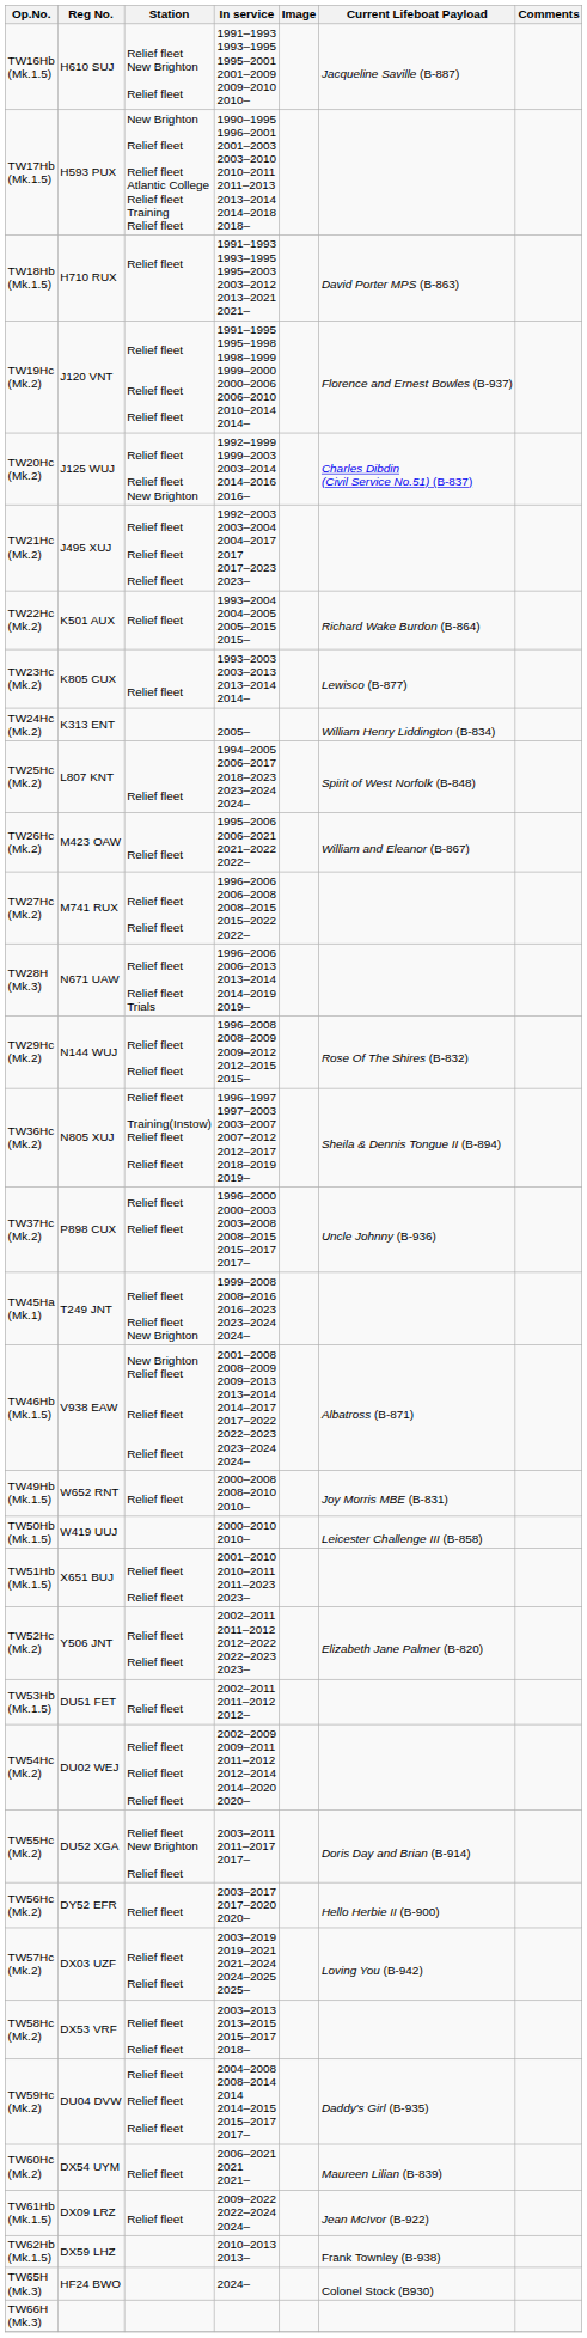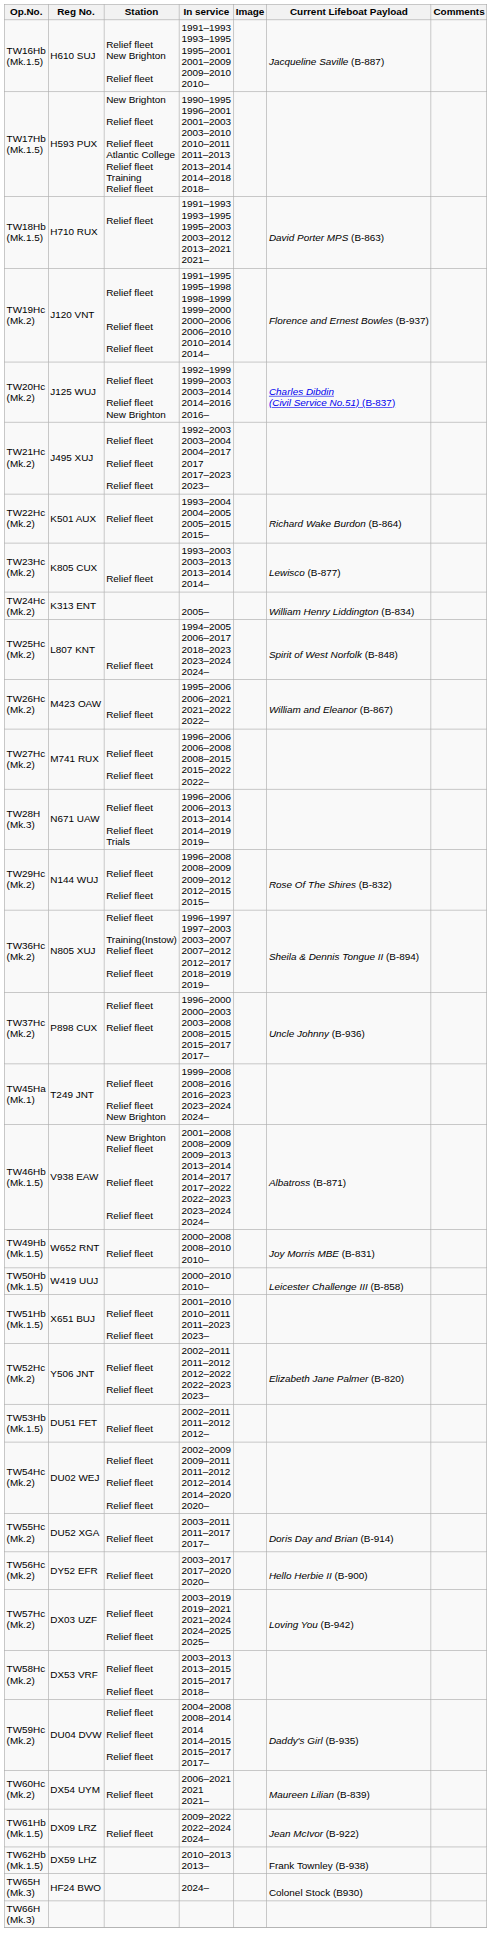 <table class="wikitable">
 <tr>
 <th>Op.No.</th>
 <th>Reg No.</th>
 <th>Station</th>
 <th>In service</th>
 <th>Image</th>
 <th>Current Lifeboat Payload</th>
 <th>Comments</th>
 </tr>
 <tr>
 <td>TW16Hb<br>(Mk.1.5)</td>
 <td>H610 SUJ</td>
 <td><br>Relief fleet<br>New Brighton<br><br>Relief fleet<br></td>
 <td>1991–1993<br>1993–1995<br>1995–2001<br>2001–2009<br>2009–2010<br>2010–</td>
 <td></td>
 <td><br><em>Jacqueline Saville</em> (B-887)</td>
 <td></td>
 </tr>
 <tr>
 <td>TW17Hb<br>(Mk.1.5)</td>
 <td>H593 PUX</td>
 <td>New Brighton<br><br>Relief fleet<br><br>Relief fleet<br>Atlantic College<br>Relief fleet<br>Training<br>Relief fleet</td>
 <td>1990–1995<br>1996–2001<br>2001–2003<br>2003–2010<br>2010–2011<br>2011–2013<br>2013–2014<br>2014–2018<br>2018–</td>
 <td></td>
 <td></td>
 <td></td>
 </tr>
 <tr>
 <td>TW18Hb<br>(Mk.1.5)</td>
 <td>H710 RUX</td>
 <td><br>Relief fleet<br><br><br><br></td>
 <td>1991–1993<br>1993–1995<br>1995–2003<br>2003–2012<br>2013–2021<br>2021–</td>
 <td></td>
 <td><br><em>David Porter MPS</em> (B-863)</td>
 <td></td>
 </tr>
 <tr>
 <td>TW19Hc<br>(Mk.2)</td>
 <td>J120 VNT</td>
 <td><br>Relief fleet<br><br><br>Relief fleet<br><br>Relief fleet<br></td>
 <td>1991–1995<br>1995–1998<br>1998–1999<br>1999–2000<br>2000–2006<br>2006–2010<br>2010–2014<br>2014–</td>
 <td></td>
 <td><br><em>Florence and Ernest Bowles</em> (B-937)</td>
 <td></td>
 </tr>
 <tr>
 <td>TW20Hc<br>(Mk.2)</td>
 <td>J125 WUJ</td>
 <td><br>Relief fleet<br><br>Relief fleet<br>New Brighton</td>
 <td>1992–1999<br>1999–2003<br>2003–2014<br>2014–2016<br>2016–</td>
 <td></td>
 <td><br><a href='#'><em>Charles Dibdin<br>(Civil Service No.51)</em> (B-837)</a></td>
 <td></td>
 </tr>
 <tr>
 <td>TW21Hc<br>(Mk.2)</td>
 <td>J495 XUJ</td>
 <td><br>Relief fleet<br><br>Relief fleet<br><br>Relief fleet</td>
 <td>1992–2003<br>2003–2004<br>2004–2017<br>2017<br>2017–2023<br>2023–</td>
 <td></td>
 <td></td>
 <td></td>
 </tr>
 <tr>
 <td>TW22Hc<br>(Mk.2)</td>
 <td>K501 AUX</td>
 <td><br>Relief fleet<br><br></td>
 <td>1993–2004<br>2004–2005<br>2005–2015<br>2015–</td>
 <td></td>
 <td><br><em>Richard Wake Burdon</em> (B-864)</td>
 <td></td>
 </tr>
 <tr>
 <td>TW23Hc<br>(Mk.2)</td>
 <td>K805 CUX</td>
 <td><br><br>Relief fleet<br></td>
 <td>1993–2003<br>2003–2013<br>2013–2014<br>2014–</td>
 <td></td>
 <td><br><em>Lewisco</em> (B-877)</td>
 <td></td>
 </tr>
 <tr>
 <td>TW24Hc<br>(Mk.2)</td>
 <td>K313 ENT<br></td>
 <td><br></td>
 <td><br>2005–</td>
 <td></td>
 <td><br><em>William Henry Liddington</em> (B-834)</td>
 <td></td>
 </tr>
 <tr>
 <td>TW25Hc<br>(Mk.2)</td>
 <td>L807 KNT</td>
 <td><br><br><br>Relief fleet<br></td>
 <td>1994–2005<br>2006–2017<br>2018–2023<br>2023–2024<br>2024–</td>
 <td></td>
 <td><br><em>Spirit of West Norfolk</em> (B-848)</td>
 <td></td>
 </tr>
 <tr>
 <td>TW26Hc<br>(Mk.2)</td>
 <td>M423 OAW</td>
 <td><br><br>Relief fleet<br></td>
 <td>1995–2006<br>2006–2021<br>2021–2022<br>2022–</td>
 <td></td>
 <td><br><em>William and Eleanor</em> (B-867)</td>
 <td></td>
 </tr>
 <tr>
 <td>TW27Hc<br>(Mk.2)</td>
 <td>M741 RUX</td>
 <td><br>Relief fleet<br><br>Relief fleet<br></td>
 <td>1996–2006<br>2006–2008<br>2008–2015<br>2015–2022<br>2022–</td>
 <td></td>
 <td><br></td>
 <td></td>
 </tr>
 <tr>
 <td>TW28H<br>(Mk.3)</td>
 <td>N671 UAW</td>
 <td><br>Relief fleet<br><br>Relief fleet<br>Trials</td>
 <td>1996–2006<br>2006–2013<br>2013–2014<br>2014–2019<br>2019–</td>
 <td></td>
 <td></td>
 <td></td>
 </tr>
 <tr>
 <td>TW29Hc<br>(Mk.2)</td>
 <td>N144 WUJ</td>
 <td><br>Relief fleet<br><br>Relief fleet<br></td>
 <td>1996–2008<br>2008–2009<br>2009–2012<br>2012–2015<br>2015–</td>
 <td></td>
 <td><br><em>Rose Of The Shires</em> (B-832)</td>
 <td></td>
 </tr>
 <tr>
 <td>TW36Hc<br>(Mk.2)</td>
 <td>N805 XUJ</td>
 <td>Relief fleet<br><br>Training(Instow)<br>Relief fleet<br><br>Relief fleet<br><br></td>
 <td>1996–1997<br>1997–2003<br>2003–2007<br>2007–2012<br>2012–2017<br>2018–2019<br>2019–</td>
 <td></td>
 <td><br><em>Sheila & Dennis Tongue II</em> (B-894)</td>
 <td></td>
 </tr>
 <tr>
 <td>TW37Hc<br>(Mk.2)</td>
 <td>P898 CUX</td>
 <td>Relief fleet<br><br>Relief fleet<br><br><br></td>
 <td>1996–2000<br>2000–2003<br>2003–2008<br>2008–2015<br>2015–2017<br>2017–</td>
 <td></td>
 <td><br><em>Uncle Johnny</em> (B-936)</td>
 <td></td>
 </tr>
 <tr>
 <td>TW45Ha<br>(Mk.1)</td>
 <td>T249 JNT</td>
 <td><br>Relief fleet<br><br>Relief fleet<br>New Brighton</td>
 <td>1999–2008<br>2008–2016<br>2016–2023<br>2023–2024<br>2024–</td>
 <td></td>
 <td></td>
 <td></td>
 </tr>
 <tr>
 <td>TW46Hb<br>(Mk.1.5)</td>
 <td>V938 EAW</td>
 <td>New Brighton<br>Relief fleet<br><br><br>Relief fleet<br><br><br>Relief fleet<br></td>
 <td>2001–2008<br>2008–2009<br>2009–2013<br>2013–2014<br>2014–2017<br>2017–2022<br>2022–2023<br>2023–2024<br>2024–</td>
 <td></td>
 <td><br><em>Albatross</em> (B-871)</td>
 <td></td>
 </tr>
 <tr>
 <td>TW49Hb<br>(Mk.1.5)</td>
 <td>W652 RNT</td>
 <td><br>Relief fleet<br></td>
 <td>2000–2008<br>2008–2010<br>2010–</td>
 <td></td>
 <td><br><em>Joy Morris MBE</em> (B-831)</td>
 <td></td>
 </tr>
 <tr>
 <td>TW50Hb<br>(Mk.1.5)</td>
 <td>W419 UUJ</td>
 <td><br></td>
 <td>2000–2010<br>2010–</td>
 <td></td>
 <td><br><em>Leicester Challenge III</em> (B-858)</td>
 <td></td>
 </tr>
 <tr>
 <td>TW51Hb<br>(Mk.1.5)</td>
 <td>X651 BUJ</td>
 <td><br>Relief fleet<br><br>Relief fleet</td>
 <td>2001–2010<br>2010–2011<br>2011–2023<br>2023–</td>
 <td></td>
 <td></td>
 <td></td>
 </tr>
 <tr>
 <td>TW52Hc<br>(Mk.2)</td>
 <td>Y506 JNT</td>
 <td><br>Relief fleet<br><br>Relief fleet<br></td>
 <td>2002–2011<br>2011–2012<br>2012–2022<br>2022–2023<br>2023–</td>
 <td></td>
 <td><br><em>Elizabeth Jane Palmer</em> (B-820)</td>
 <td></td>
 </tr>
 <tr>
 <td>TW53Hb<br>(Mk.1.5)</td>
 <td>DU51 FET</td>
 <td><br>Relief fleet<br></td>
 <td>2002–2011<br>2011–2012<br>2012–</td>
 <td></td>
 <td><br></td>
 <td></td>
 </tr>
 <tr>
 <td>TW54Hc<br>(Mk.2)</td>
 <td>DU02 WEJ</td>
 <td><br>Relief fleet<br><br>Relief fleet<br><br>Relief fleet</td>
 <td>2002–2009<br>2009–2011<br>2011–2012<br>2012–2014<br>2014–2020<br>2020–</td>
 <td></td>
 <td></td>
 <td></td>
 </tr>
 <tr>
 <td>TW55Hc<br>(Mk.2)</td>
 <td>DU52 XGA</td>
-<td><br>Relief fleet<br>New Brighton<br><br>Relief fleet<br></td>
+<td><br>Relief fleet<br></td>
 <td>2003–2011<br>2011–2017<br>2017–</td>
 <td></td>
 <td><br><em>Doris Day and Brian</em> (B-914)</td>
 <td></td>
 </tr>
 <tr>
 <td>TW56Hc<br>(Mk.2)</td>
 <td>DY52 EFR</td>
 <td><br>Relief fleet<br></td>
 <td>2003–2017<br>2017–2020<br>2020–</td>
 <td></td>
 <td><br><em>Hello Herbie II</em> (B-900)</td>
 <td></td>
 </tr>
 <tr>
 <td>TW57Hc<br>(Mk.2)</td>
 <td>DX03 UZF</td>
 <td><br>Relief fleet<br><br>Relief fleet<br></td>
 <td>2003–2019<br>2019–2021<br>2021–2024<br>2024–2025<br>2025–</td>
 <td></td>
 <td><br><em>Loving You</em> (B-942)</td>
 <td></td>
 </tr>
 <tr>
 <td>TW58Hc<br>(Mk.2)</td>
 <td>DX53 VRF</td>
 <td><br>Relief fleet<br><br>Relief fleet</td>
 <td>2003–2013<br>2013–2015<br>2015–2017<br>2018–</td>
 <td></td>
 <td></td>
 <td></td>
 </tr>
 <tr>
 <td>TW59Hc<br>(Mk.2)</td>
 <td>DU04 DVW</td>
 <td>Relief fleet<br><br>Relief fleet<br><br>Relief fleet<br></td>
 <td>2004–2008<br>2008–2014<br>2014<br>2014–2015<br>2015–2017<br>2017–</td>
 <td></td>
 <td><br><em>Daddy's Girl</em> (B-935)</td>
 <td></td>
 </tr>
 <tr>
 <td>TW60Hc<br>(Mk.2)</td>
 <td>DX54 UYM</td>
 <td><br>Relief fleet<br></td>
 <td>2006–2021<br>2021<br>2021–</td>
 <td></td>
 <td><br><em>Maureen Lilian</em> (B-839)</td>
 <td></td>
 </tr>
 <tr>
 <td>TW61Hb<br>(Mk.1.5)</td>
 <td>DX09 LRZ</td>
 <td><br>Relief fleet<br></td>
 <td>2009–2022<br>2022–2024<br>2024–</td>
 <td></td>
 <td><br><em>Jean McIvor</em> (B-922)</td>
 <td></td>
 </tr>
 <tr>
 <td>TW62Hb<br>(Mk.1.5)</td>
 <td>DX59 LHZ</td>
 <td><br></td>
 <td>2010–2013<br>2013–</td>
 <td></td>
 <td><br>Frank Townley (B-938)</td>
 <td></td>
 </tr>
 <tr>
 <td>TW65H<br>(Mk.3)</td>
 <td>HF24 BWO</td>
 <td></td>
 <td>2024–</td>
 <td></td>
 <td><br>Colonel Stock (B930)</td>
 <td></td>
 </tr>
 <tr>
 <td>TW66H<br>(Mk.3)</td>
 <td></td>
 <td></td>
 <td></td>
 <td></td>
 <td></td>
 <td></td>
 </tr>
 <tr>
 </tr>
 </table>
